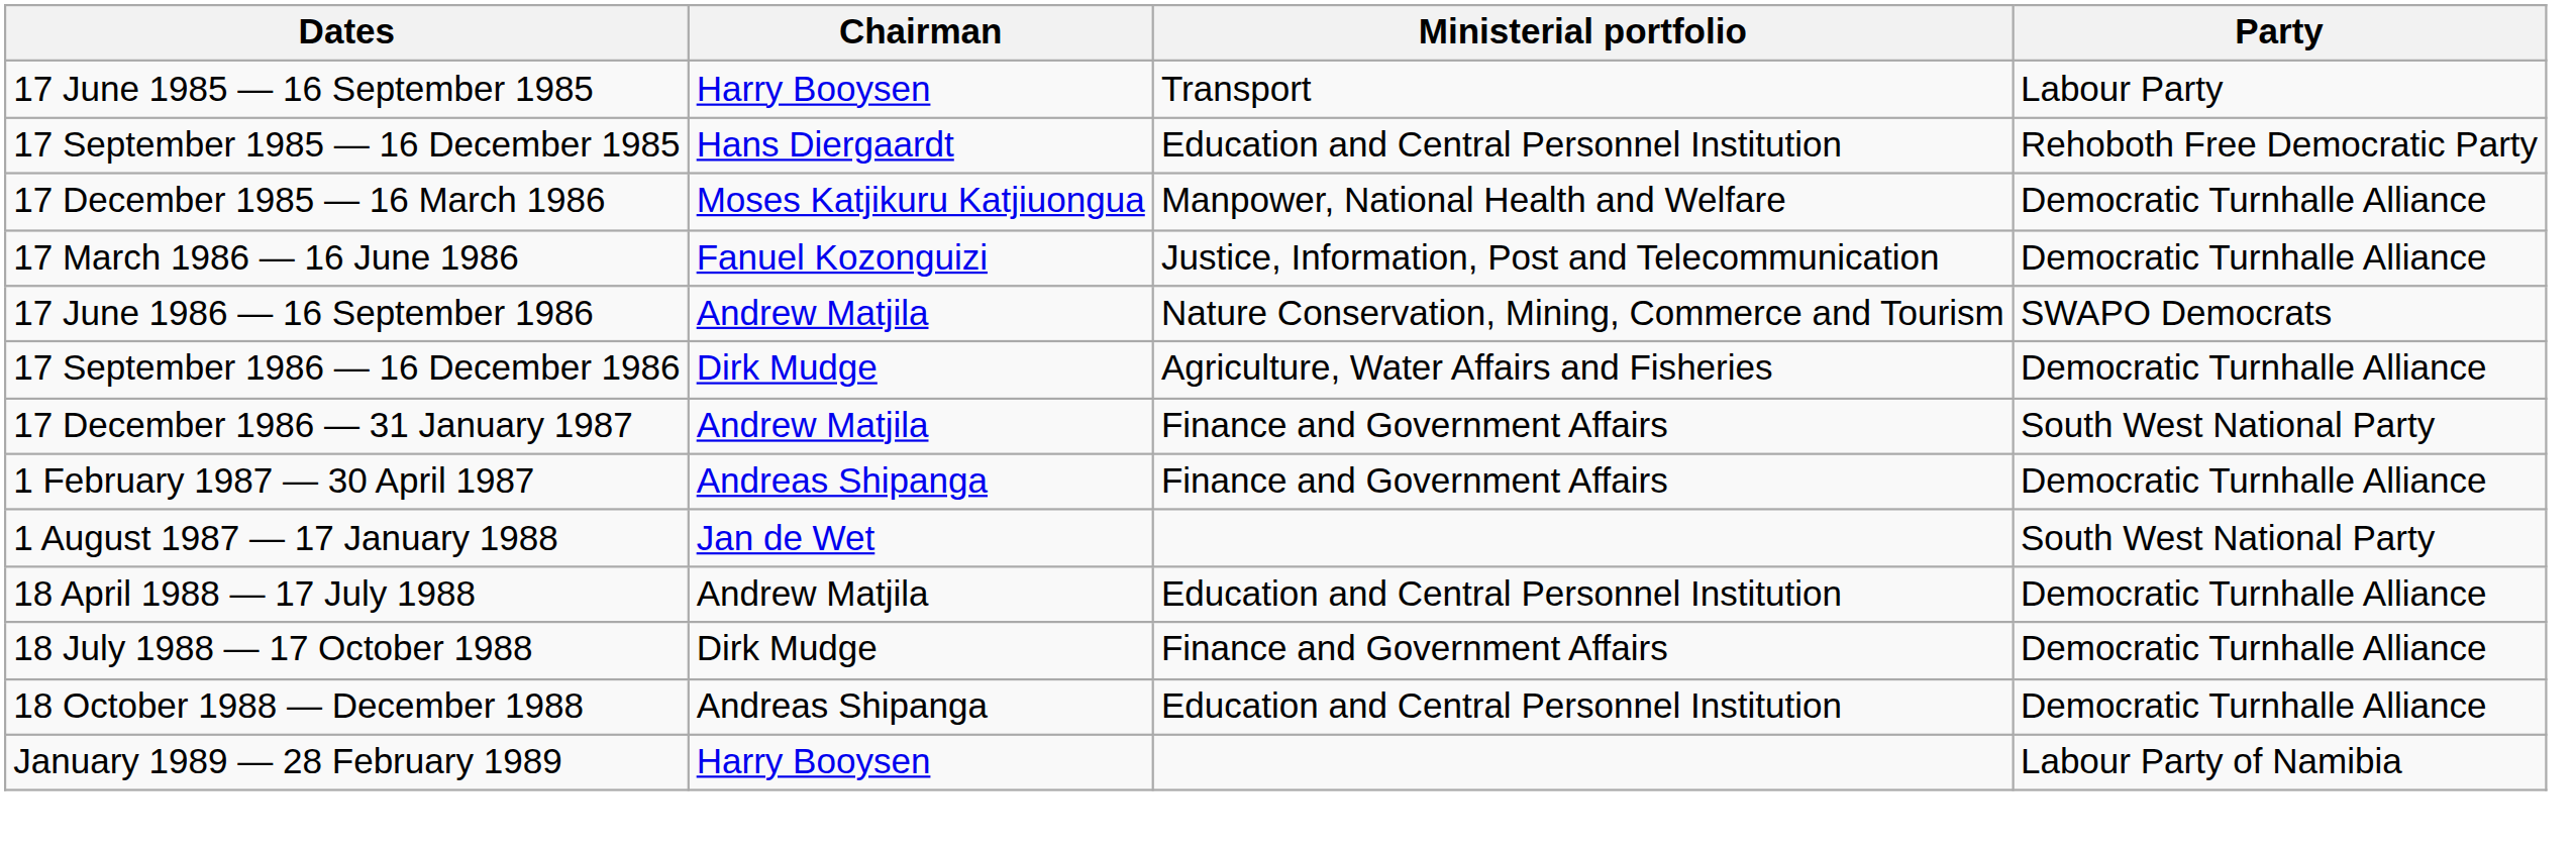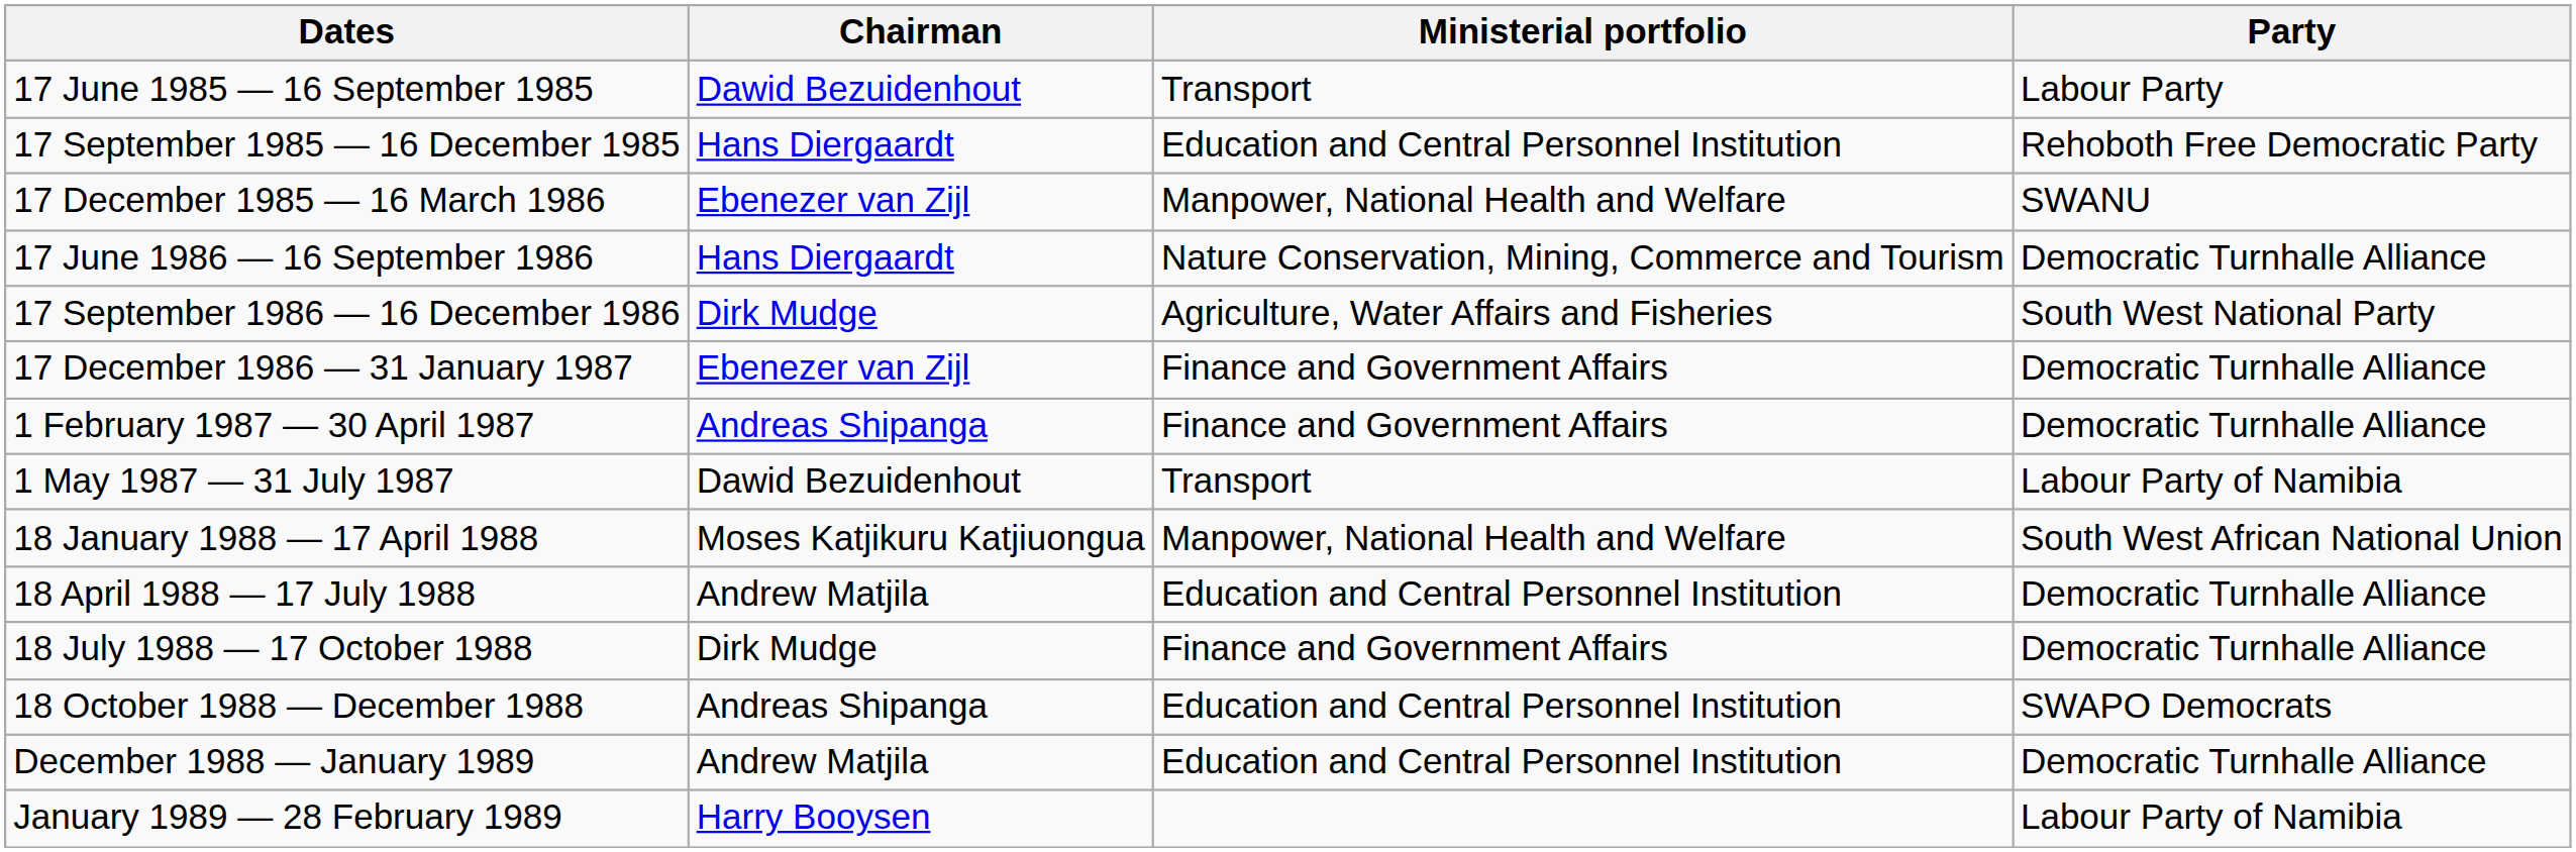 <table class="wikitable" border="1">
 <tr>
 <th>Dates</th>
 <th>Chairman</th>
 <th>Ministerial portfolio</th>
 <th>Party</th>
 </tr>
 <tr>
 <td>17 June 1985 — 16 September 1985</td>
-<td><a href='#'>Harry Booysen</a></td>
+<td><a href='#'>Dawid Bezuidenhout</a></td>
 <td>Transport</td>
 <td>Labour Party</td>
 </tr>
 <tr>
 <td>17 September 1985 — 16 December 1985</td>
 <td><a href='#'>Hans Diergaardt</a></td>
 <td>Education and Central Personnel Institution</td>
 <td>Rehoboth Free Democratic Party</td>
 </tr>
 <tr>
 <td>17 December 1985 — 16 March 1986</td>
-<td><a href='#'>Moses Katjikuru Katjiuongua</a></td>
+<td><a href='#'>Ebenezer van Zijl</a></td>
 <td>Manpower, National Health and Welfare</td>
-<td>Democratic Turnhalle Alliance</td>
-</tr>
-<tr>
-<td>17 March 1986 — 16 June 1986</td>
-<td><a href='#'>Fanuel Kozonguizi</a></td>
-<td>Justice, Information, Post and Telecommunication</td>
-<td>Democratic Turnhalle Alliance</td>
+<td>SWANU</td>
 </tr>
 <tr>
 <td>17 June 1986 — 16 September 1986</td>
-<td><a href='#'>Andrew Matjila</a></td>
+<td><a href='#'>Hans Diergaardt</a></td>
 <td>Nature Conservation, Mining, Commerce and Tourism</td>
-<td>SWAPO Democrats</td>
+<td>Democratic Turnhalle Alliance</td>
 </tr>
 <tr>
 <td>17 September 1986 — 16 December 1986</td>
 <td><a href='#'>Dirk Mudge</a></td>
 <td>Agriculture, Water Affairs and Fisheries</td>
-<td>Democratic Turnhalle Alliance</td>
+<td>South West National Party</td>
 </tr>
 <tr>
 <td>17 December 1986 — 31 January 1987</td>
-<td><a href='#'>Andrew Matjila</a></td>
+<td><a href='#'>Ebenezer van Zijl</a></td>
 <td>Finance and Government Affairs</td>
-<td>South West National Party</td>
+<td>Democratic Turnhalle Alliance</td>
 </tr>
 <tr>
 <td>1 February 1987 — 30 April 1987</td>
 <td><a href='#'>Andreas Shipanga</a></td>
 <td>Finance and Government Affairs</td>
 <td>Democratic Turnhalle Alliance</td>
 </tr>
 <tr>
-<td>1 August 1987 — 17 January 1988</td>
-<td><a href='#'>Jan de Wet</a></td>
-<td></td>
-<td>South West National Party</td>
+<td>1 May 1987 — 31 July 1987</td>
+<td>Dawid Bezuidenhout</td>
+<td>Transport</td>
+<td>Labour Party of Namibia</td>
+</tr>
+<tr>
+<td>18 January 1988 — 17 April 1988</td>
+<td>Moses Katjikuru Katjiuongua</td>
+<td>Manpower, National Health and Welfare</td>
+<td>South West African National Union</td>
 </tr>
 <tr>
 <td>18 April 1988 — 17 July 1988</td>
 <td>Andrew Matjila</td>
 <td>Education and Central Personnel Institution</td>
 <td>Democratic Turnhalle Alliance</td>
 </tr>
 <tr>
 <td>18 July 1988 — 17 October 1988</td>
 <td>Dirk Mudge</td>
 <td>Finance and Government Affairs</td>
 <td>Democratic Turnhalle Alliance</td>
 </tr>
 <tr>
 <td>18 October 1988 — December 1988</td>
 <td>Andreas Shipanga</td>
 <td>Education and Central Personnel Institution</td>
+<td>SWAPO Democrats</td>
+</tr>
+<tr>
+<td>December 1988 — January 1989</td>
+<td>Andrew Matjila</td>
+<td>Education and Central Personnel Institution</td>
 <td>Democratic Turnhalle Alliance</td>
 </tr>
 <tr>
 <td>January 1989 — 28 February 1989</td>
 <td><a href='#'>Harry Booysen</a></td>
 <td></td>
 <td>Labour Party of Namibia</td>
 </tr>
 </table>
